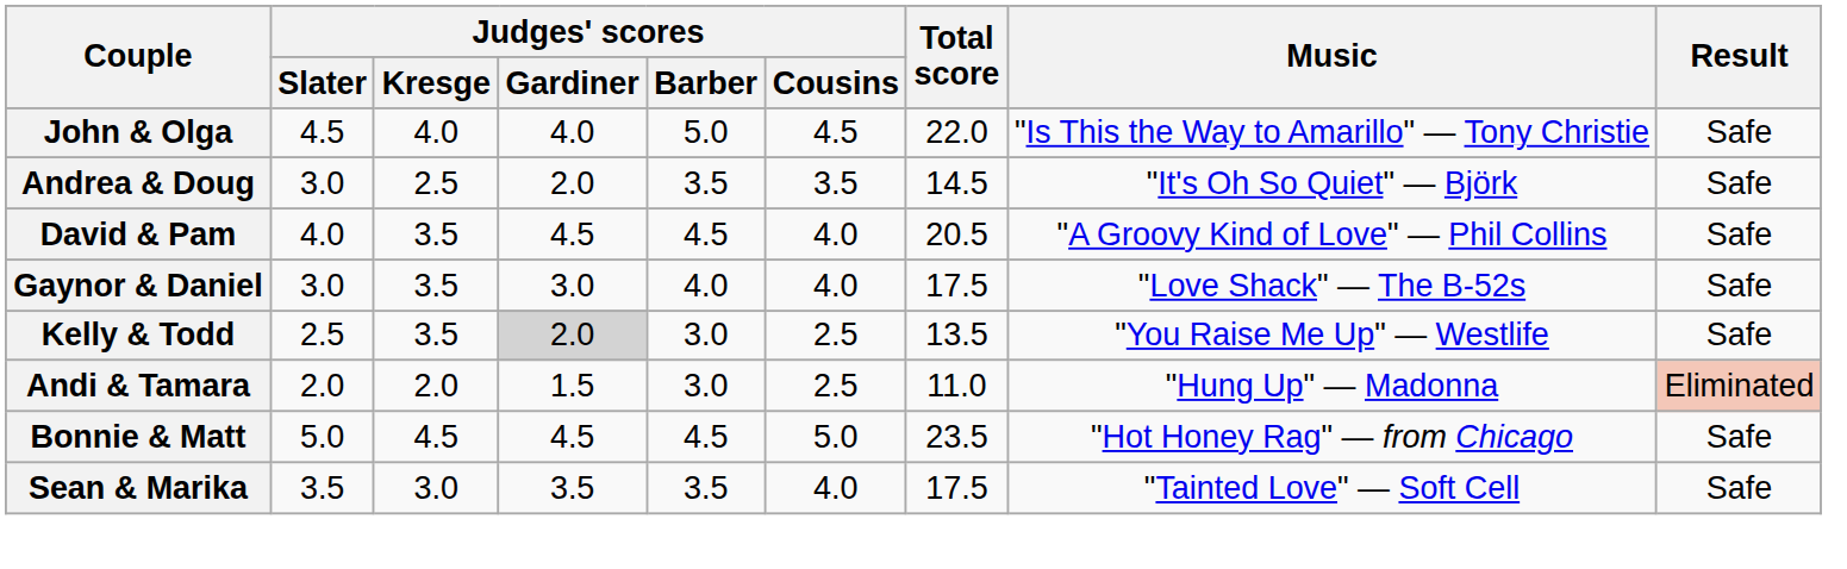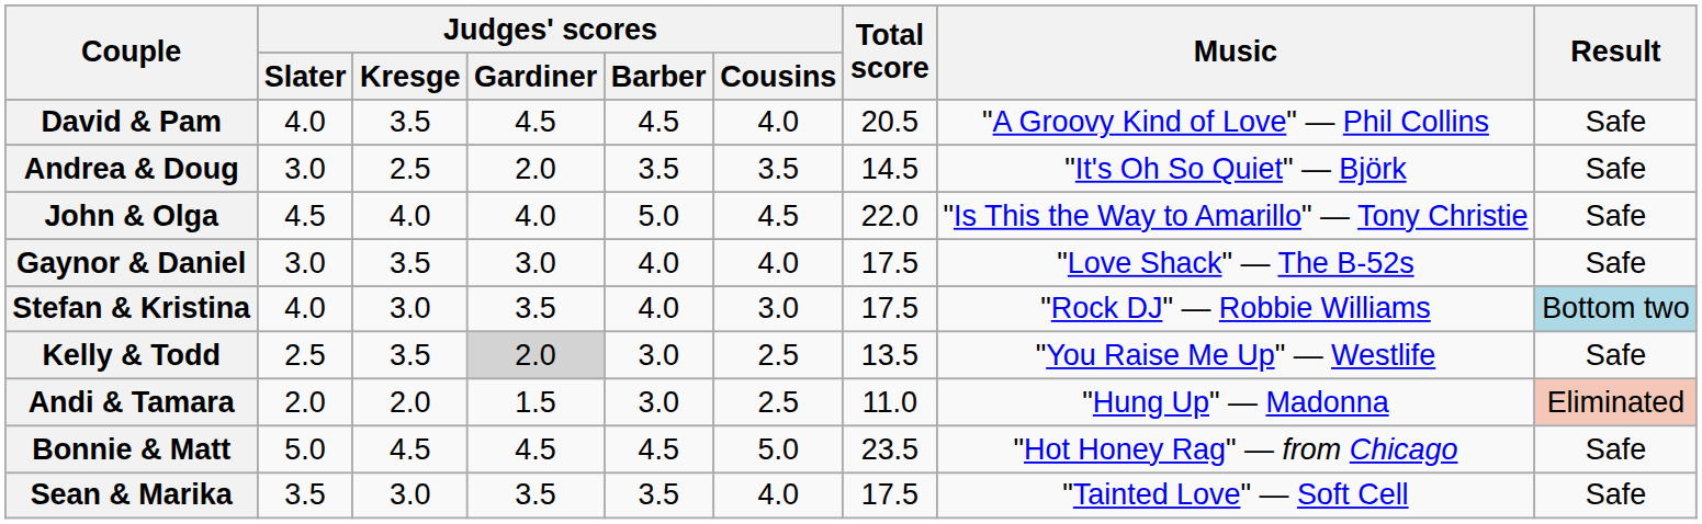 <table class="wikitable sortable" style="text-align:center; font-size:90%">
 <tr>
 <th scope="col" rowspan=2>Couple</th>
 <th scope="col" colspan=5 class="unsortable">Judges' scores</th>
 <th scope="col" rowspan=2>Total<br>score</th>
 <th scope="col" rowspan=2 class="unsortable">Music</th>
 <th scope="col" rowspan=2 class="unsortable">Result</th>
 </tr>
 <tr>
 <th class="unsortable">Slater</th>
 <th class="unsortable">Kresge</th>
 <th class="unsortable">Gardiner</th>
 <th class="unsortable">Barber</th>
 <th class="unsortable">Cousins</th>
 </tr>
 <tr>
-<th scope="row">John & Olga</th>
+<th scope="row">David & Pam</th>
+<td>4.0</td>
+<td>3.5</td>
+<td>4.5</td>
 <td>4.5</td>
 <td>4.0</td>
-<td>4.0</td>
-<td>5.0</td>
-<td>4.5</td>
-<td>22.0</td>
-<td>"<a href='#'>Is This the Way to Amarillo</a>" — <a href='#'>Tony Christie</a></td>
+<td>20.5</td>
+<td>"<a href='#'>A Groovy Kind of Love</a>" — <a href='#'>Phil Collins</a></td>
 <td>Safe</td>
 </tr>
 <tr>
 <th scope="row">Andrea & Doug</th>
 <td>3.0</td>
 <td>2.5</td>
 <td>2.0</td>
 <td>3.5</td>
 <td>3.5</td>
 <td>14.5</td>
 <td>"<a href='#'>It's Oh So Quiet</a>" — <a href='#'>Björk</a></td>
 <td>Safe</td>
 </tr>
 <tr>
-<th scope="row">David & Pam</th>
-<td>4.0</td>
-<td>3.5</td>
-<td>4.5</td>
+<th scope="row">John & Olga</th>
 <td>4.5</td>
 <td>4.0</td>
-<td>20.5</td>
-<td>"<a href='#'>A Groovy Kind of Love</a>" — <a href='#'>Phil Collins</a></td>
+<td>4.0</td>
+<td>5.0</td>
+<td>4.5</td>
+<td>22.0</td>
+<td>"<a href='#'>Is This the Way to Amarillo</a>" — <a href='#'>Tony Christie</a></td>
 <td>Safe</td>
 </tr>
 <tr>
 <th scope="row">Gaynor & Daniel</th>
 <td>3.0</td>
 <td>3.5</td>
 <td>3.0</td>
 <td>4.0</td>
 <td>4.0</td>
 <td>17.5</td>
 <td>"<a href='#'>Love Shack</a>" — <a href='#'>The B-52s</a></td>
 <td>Safe</td>
+</tr>
+<tr>
+<th scope="row">Stefan & Kristina</th>
+<td>4.0</td>
+<td>3.0</td>
+<td>3.5</td>
+<td>4.0</td>
+<td>3.0</td>
+<td>17.5</td>
+<td>"<a href='#'>Rock DJ</a>" — <a href='#'>Robbie Williams</a></td>
+<td bgcolor=lightblue>Bottom two</td>
 </tr>
 <tr>
 <th scope="row">Kelly & Todd</th>
 <td>2.5</td>
 <td>3.5</td>
 <td style="background: lightgrey;">2.0</td>
 <td>3.0</td>
 <td>2.5</td>
 <td>13.5</td>
 <td>"<a href='#'>You Raise Me Up</a>" — <a href='#'>Westlife</a></td>
 <td>Safe</td>
 </tr>
 <tr>
 <th scope="row">Andi & Tamara</th>
 <td>2.0</td>
 <td>2.0</td>
 <td>1.5</td>
 <td>3.0</td>
 <td>2.5</td>
 <td>11.0</td>
 <td>"<a href='#'>Hung Up</a>" — <a href='#'>Madonna</a></td>
 <td bgcolor="f4c7b8">Eliminated</td>
 </tr>
 <tr>
 <th scope="row">Bonnie & Matt</th>
 <td>5.0</td>
 <td>4.5</td>
 <td>4.5</td>
 <td>4.5</td>
 <td>5.0</td>
 <td>23.5</td>
 <td>"<a href='#'>Hot Honey Rag</a>" — <em>from <a href='#'>Chicago</a></em></td>
 <td>Safe</td>
 </tr>
 <tr>
 <th scope="row">Sean & Marika</th>
 <td>3.5</td>
 <td>3.0</td>
 <td>3.5</td>
 <td>3.5</td>
 <td>4.0</td>
 <td>17.5</td>
 <td>"<a href='#'>Tainted Love</a>" — <a href='#'>Soft Cell</a></td>
 <td>Safe</td>
 </tr>
 </table>
